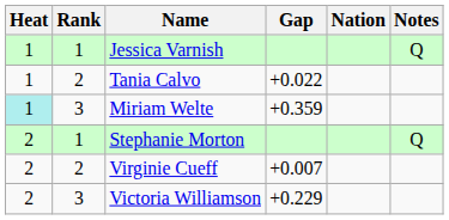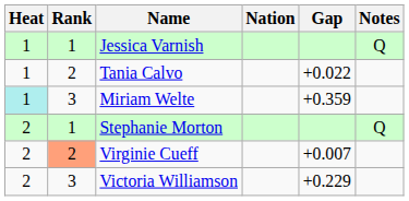 <table class="wikitable sortable" style="text-align:center">
 <tr>
 <th>Heat</th>
 <th>Rank</th>
 <th>Name</th>
+<th>Nation</th>
 <th>Gap</th>
-<th>Nation</th>
 <th>Notes</th>
 </tr>
 <tr bgcolor=ccffcc>
 <td>1</td>
 <td>1</td>
 <td align=left><a href='#'>Jessica Varnish</a></td>
+<td align=left></td>
 <td></td>
-<td align=left></td>
 <td>Q</td>
 </tr>
 <tr>
 <td>1</td>
 <td>2</td>
 <td align=left><a href='#'>Tania Calvo</a></td>
+<td align=left></td>
 <td>+0.022</td>
-<td align=left></td>
 <td></td>
 </tr>
 <tr>
 <td style="background: paleturquoise;">1</td>
 <td>3</td>
 <td align=left><a href='#'>Miriam Welte</a></td>
+<td align=left></td>
 <td>+0.359</td>
-<td align=left></td>
 <td></td>
 </tr>
 <tr bgcolor=ccffcc>
 <td>2</td>
 <td>1</td>
 <td align=left><a href='#'>Stephanie Morton</a></td>
+<td align=left></td>
 <td></td>
-<td align=left></td>
 <td>Q</td>
 </tr>
 <tr>
 <td>2</td>
-<td>2</td>
+<td style="background: lightsalmon;">2</td>
 <td align=left><a href='#'>Virginie Cueff</a></td>
+<td align=left></td>
 <td>+0.007</td>
-<td align=left></td>
 <td></td>
 </tr>
 <tr>
 <td>2</td>
 <td>3</td>
 <td align=left><a href='#'>Victoria Williamson</a></td>
+<td align=left></td>
 <td>+0.229</td>
-<td align=left></td>
 <td></td>
 </tr>
 </table>
